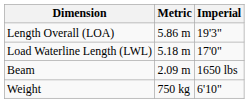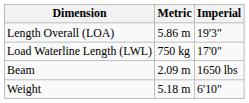 <table class="wikitable">
 <tr>
 <th>Dimension</th>
 <th>Metric</th>
 <th>Imperial</th>
 </tr>
 <tr>
 <td>Length Overall (LOA)</td>
 <td>5.86 m</td>
 <td>19'3"</td>
 </tr>
 <tr>
 <td>Load Waterline Length (LWL)</td>
-<td>5.18 m</td>
+<td>750 kg</td>
 <td>17'0"</td>
 </tr>
 <tr>
 <td>Beam</td>
 <td>2.09 m</td>
 <td>1650 lbs</td>
 </tr>
 <tr>
 <td>Weight</td>
-<td>750 kg</td>
+<td>5.18 m</td>
 <td>6'10"</td>
 </tr>
 </table>
